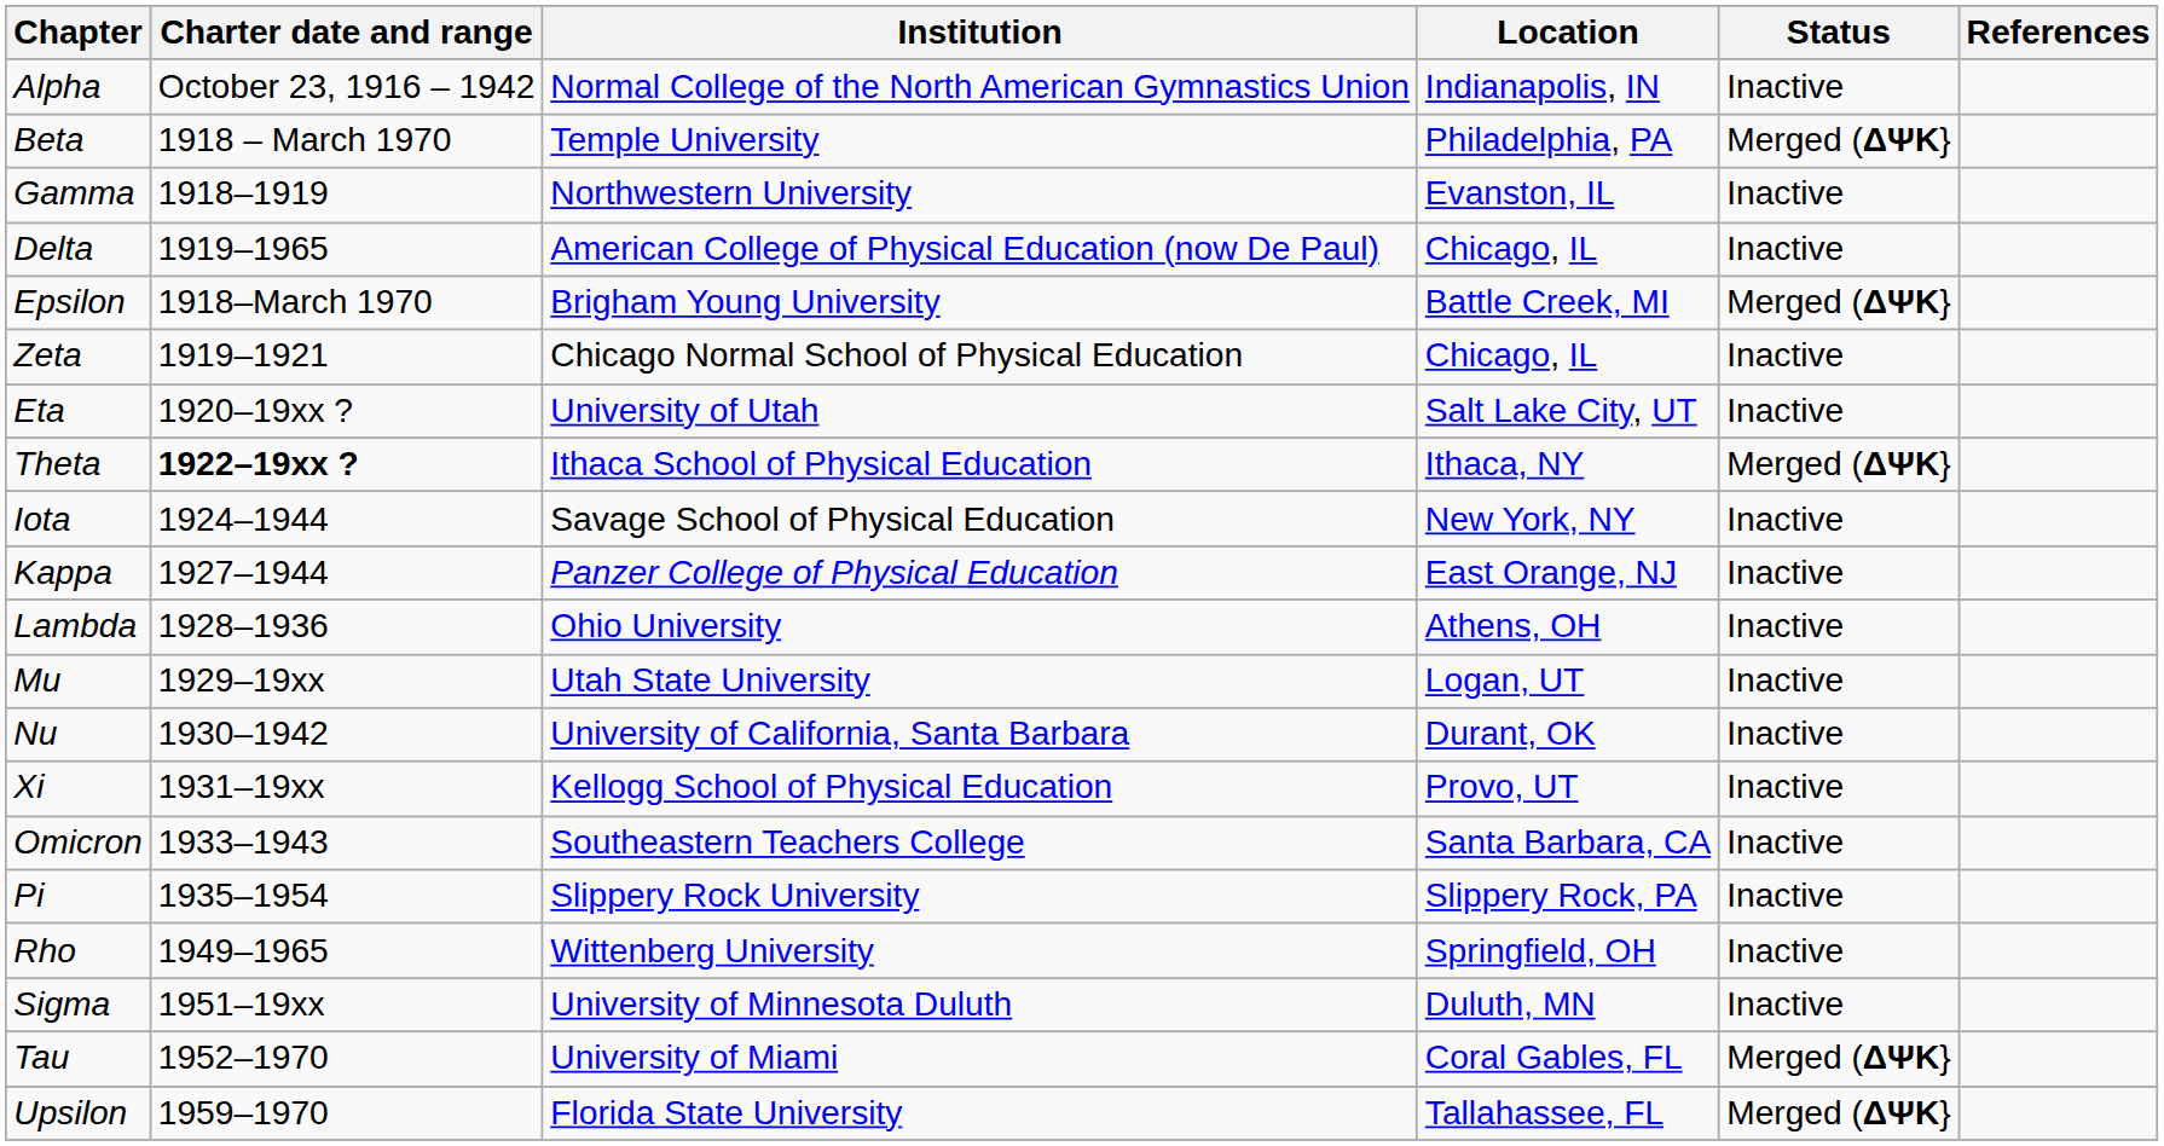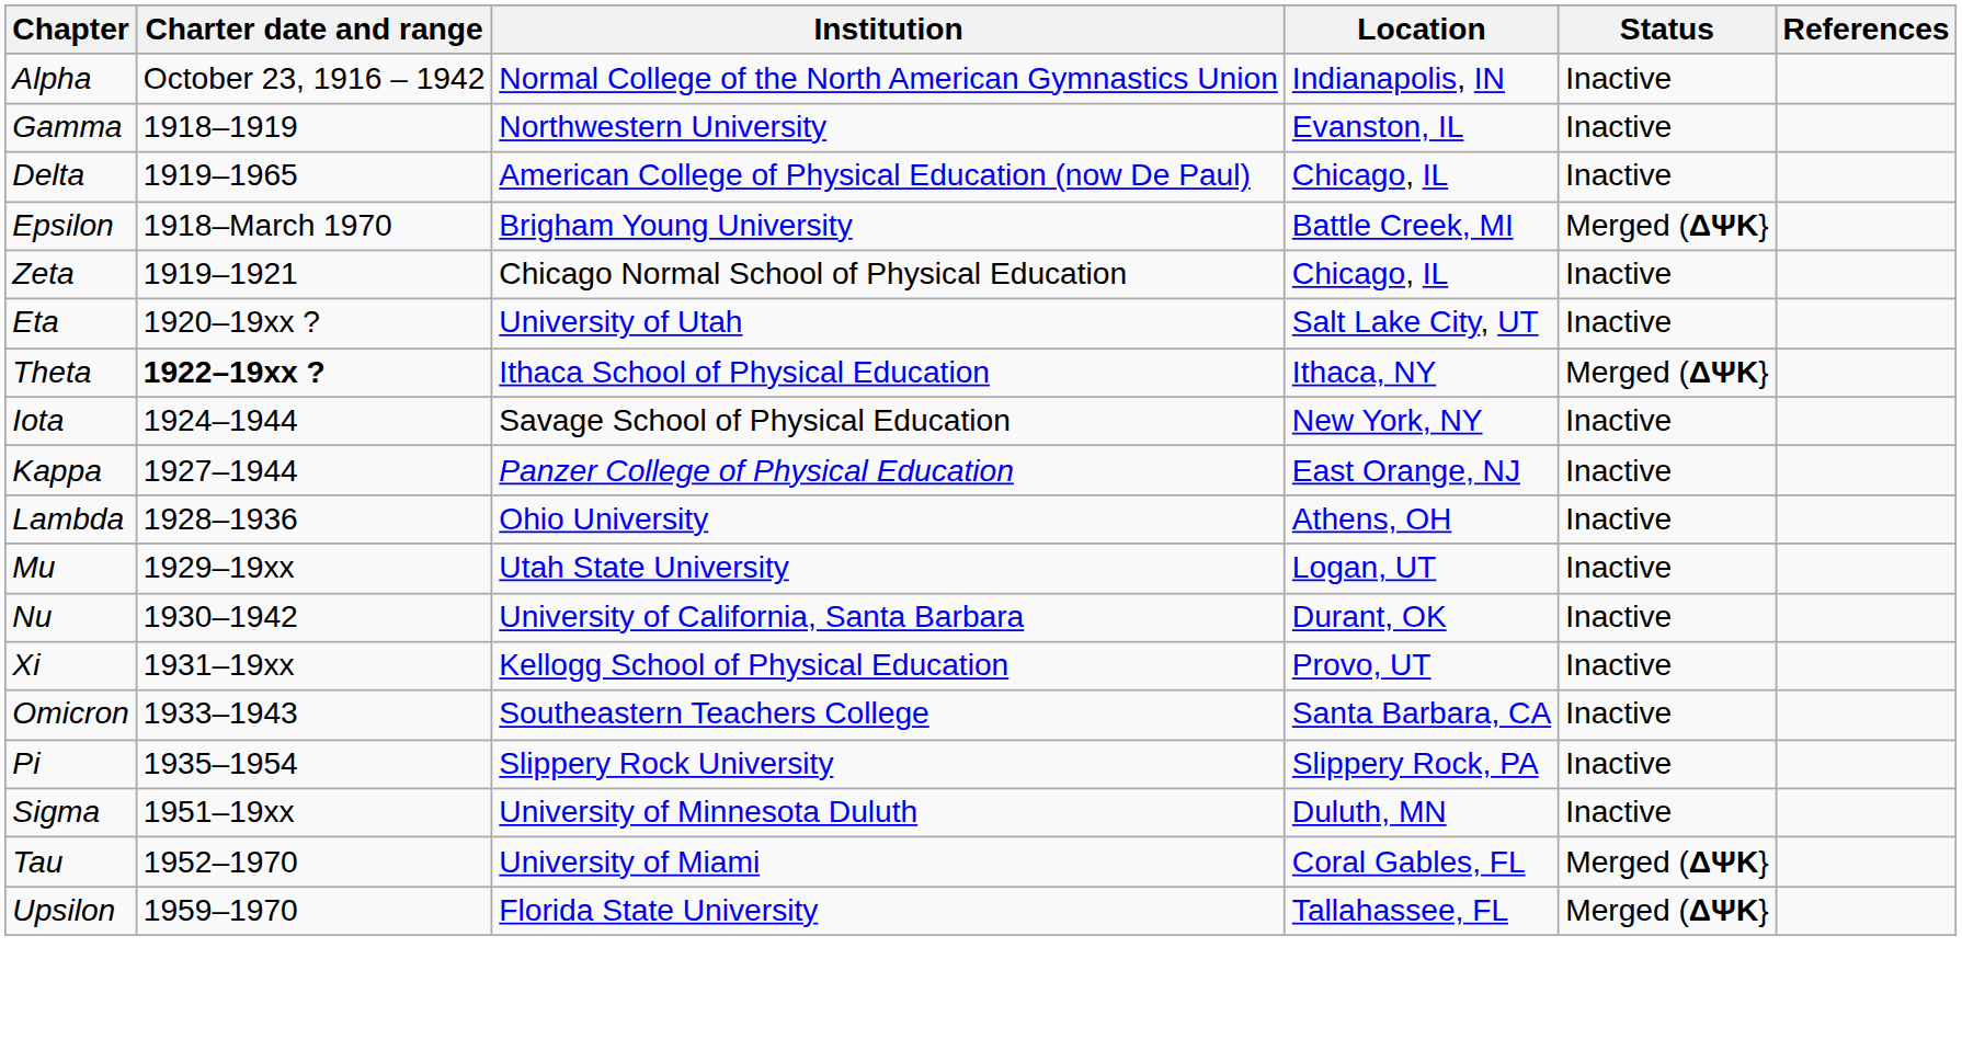 <table class="wikitable sortable">
 <tr>
 <th>Chapter</th>
 <th>Charter date and range</th>
 <th>Institution</th>
 <th>Location</th>
 <th>Status</th>
 <th>References</th>
 </tr>
 <tr>
 <td><em>Alpha</em></td>
 <td>October 23, 1916 – 1942</td>
 <td><a href='#'>Normal College of the North American Gymnastics Union</a></td>
 <td><a href='#'>Indianapolis</a>, <a href='#'>IN</a></td>
 <td>Inactive</td>
-<td></td>
-</tr>
-<tr>
-<td><em>Beta</em></td>
-<td>1918 – March 1970</td>
-<td><a href='#'>Temple University</a></td>
-<td><a href='#'>Philadelphia</a>, <a href='#'>PA</a></td>
-<td>Merged (<strong>ΔΨΚ</strong>}</td>
 <td></td>
 </tr>
 <tr>
 <td><em>Gamma</em></td>
 <td>1918–1919</td>
 <td><a href='#'>Northwestern University</a></td>
 <td><a href='#'>Evanston, IL</a></td>
 <td>Inactive</td>
 <td></td>
 </tr>
 <tr>
 <td><em>Delta</em></td>
 <td>1919–1965</td>
 <td><a href='#'>American College of Physical Education (now De Paul)</a></td>
 <td><a href='#'>Chicago</a>, <a href='#'>IL</a></td>
 <td>Inactive</td>
 <td></td>
 </tr>
 <tr>
 <td><em>Epsilon</em></td>
 <td>1918–March 1970</td>
 <td><a href='#'>Brigham Young University</a></td>
 <td><a href='#'>Battle Creek, MI</a></td>
 <td>Merged (<strong>ΔΨΚ</strong>}</td>
 <td></td>
 </tr>
 <tr>
 <td><em>Zeta</em></td>
 <td>1919–1921</td>
 <td>Chicago Normal School of Physical Education</td>
 <td><a href='#'>Chicago</a>, <a href='#'>IL</a></td>
 <td>Inactive</td>
 <td></td>
 </tr>
 <tr>
 <td><em>Eta</em></td>
 <td>1920–19xx ?</td>
 <td><a href='#'>University of Utah</a></td>
 <td><a href='#'>Salt Lake City</a>, <a href='#'>UT</a></td>
 <td>Inactive</td>
 <td></td>
 </tr>
 <tr>
 <td><em>Theta</em></td>
 <td><strong>1922–19xx ?</strong></td>
 <td><a href='#'>Ithaca School of Physical Education</a></td>
 <td><a href='#'>Ithaca, NY</a></td>
 <td>Merged (<strong>ΔΨΚ</strong>}</td>
 <td></td>
 </tr>
 <tr>
 <td><em>Iota</em></td>
 <td>1924–1944</td>
 <td>Savage School of Physical Education</td>
 <td><a href='#'>New York, NY</a></td>
 <td>Inactive</td>
 <td></td>
 </tr>
 <tr>
 <td><em>Kappa</em></td>
 <td>1927–1944</td>
 <td><a href='#'><em>Panzer College of Physical Education</em></a></td>
 <td><a href='#'>East Orange, NJ</a></td>
 <td>Inactive</td>
 <td></td>
 </tr>
 <tr>
 <td><em>Lambda</em></td>
 <td>1928–1936</td>
 <td><a href='#'>Ohio University</a></td>
 <td><a href='#'>Athens, OH</a></td>
 <td>Inactive</td>
 <td></td>
 </tr>
 <tr>
 <td><em>Mu</em></td>
 <td>1929–19xx</td>
 <td><a href='#'>Utah State University</a></td>
 <td><a href='#'>Logan, UT</a></td>
 <td>Inactive</td>
 <td></td>
 </tr>
 <tr>
 <td><em>Nu</em></td>
 <td>1930–1942</td>
 <td><a href='#'>University of California, Santa Barbara</a></td>
 <td><a href='#'>Durant, OK</a></td>
 <td>Inactive</td>
 <td></td>
 </tr>
 <tr>
 <td><em>Xi</em></td>
 <td>1931–19xx</td>
 <td><a href='#'>Kellogg School of Physical Education</a></td>
 <td><a href='#'>Provo, UT</a></td>
 <td>Inactive</td>
 <td></td>
 </tr>
 <tr>
 <td><em>Omicron</em></td>
 <td>1933–1943</td>
 <td><a href='#'>Southeastern Teachers College</a></td>
 <td><a href='#'>Santa Barbara, CA</a></td>
 <td>Inactive</td>
 <td></td>
 </tr>
 <tr>
 <td><em>Pi</em></td>
 <td>1935–1954</td>
 <td><a href='#'>Slippery Rock University</a></td>
 <td><a href='#'>Slippery Rock, PA</a></td>
 <td>Inactive</td>
 <td></td>
 </tr>
 <tr>
-<td><em>Rho</em></td>
-<td>1949–1965</td>
-<td><a href='#'>Wittenberg University</a></td>
-<td><a href='#'>Springfield, OH</a></td>
-<td>Inactive</td>
-<td></td>
-</tr>
-<tr>
 <td><em>Sigma</em></td>
 <td>1951–19xx</td>
 <td><a href='#'>University of Minnesota Duluth</a></td>
 <td><a href='#'>Duluth, MN</a></td>
 <td>Inactive</td>
 <td></td>
 </tr>
 <tr>
 <td><em>Tau</em></td>
 <td>1952–1970</td>
 <td><a href='#'>University of Miami</a></td>
 <td><a href='#'>Coral Gables, FL</a></td>
 <td>Merged (<strong>ΔΨΚ</strong>}</td>
 <td></td>
 </tr>
 <tr>
 <td><em>Upsilon</em></td>
 <td>1959–1970</td>
 <td><a href='#'>Florida State University</a></td>
 <td><a href='#'>Tallahassee, FL</a></td>
 <td>Merged (<strong>ΔΨΚ</strong>}</td>
 <td></td>
 </tr>
 </table>
